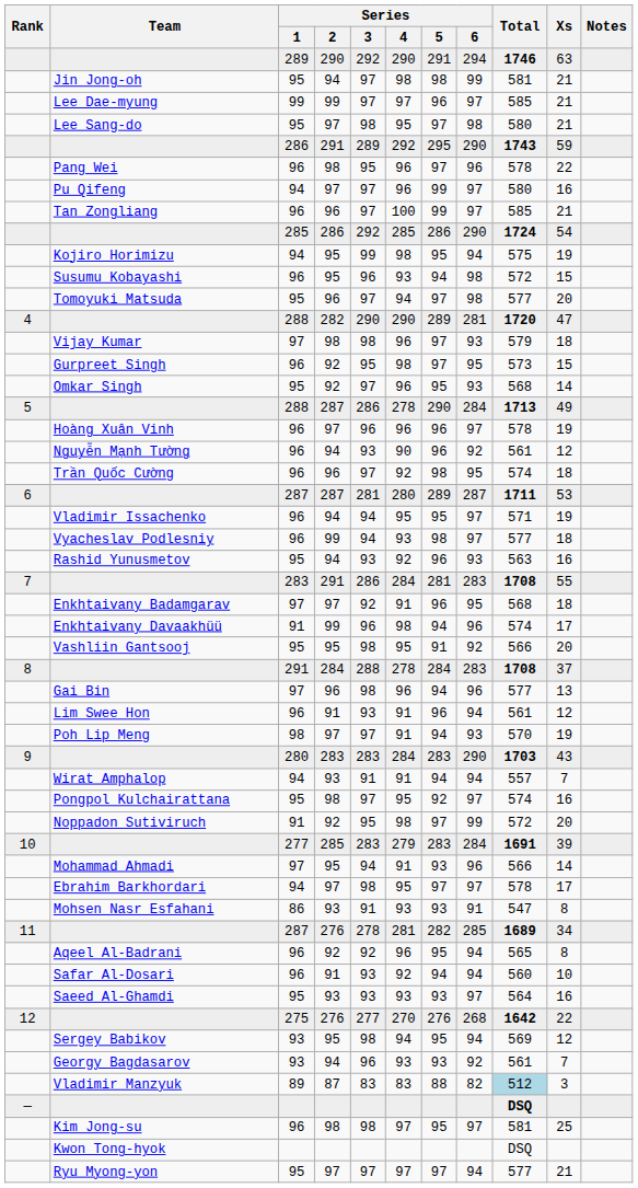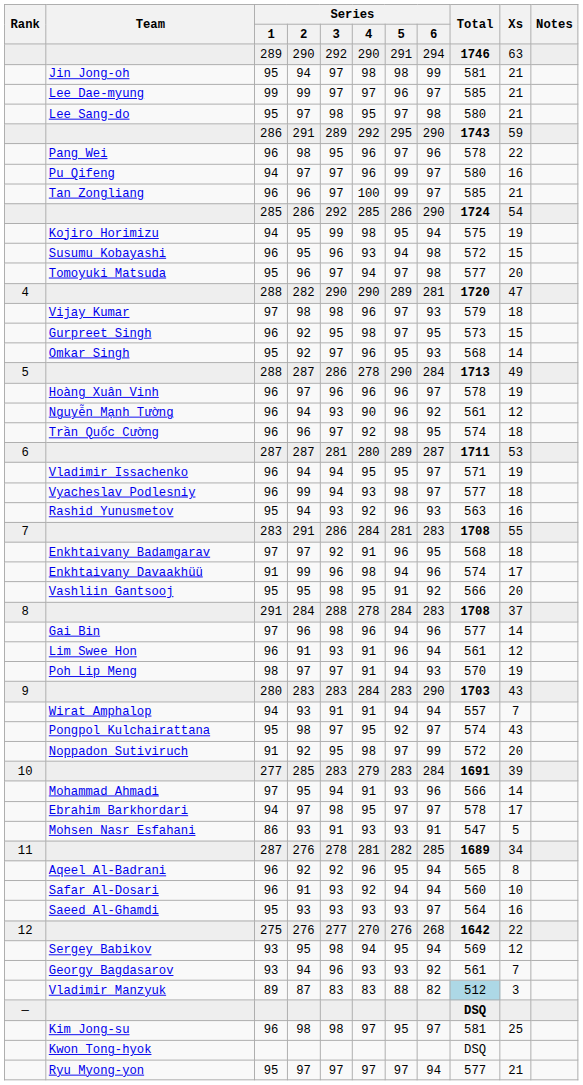 <table class="wikitable" style="text-align:center">
 <tr>
 <th rowspan=2 width=40>Rank</th>
 <th rowspan=2 width=250>Team</th>
 <th colspan=6>Series</th>
 <th rowspan=2 width=50>Total</th>
 <th rowspan=2 width=30>Xs</th>
 <th rowspan=2 width=45>Notes</th>
 </tr>
 <tr>
 <th width=30>1</th>
 <th width=30>2</th>
 <th width=30>3</th>
 <th width=30>4</th>
 <th width=30>5</th>
 <th width=30>6</th>
 </tr>
 <tr bgcolor=eeeeee>
 <td></td>
 <td align=left></td>
 <td>289</td>
 <td>290</td>
 <td>292</td>
 <td>290</td>
 <td>291</td>
 <td>294</td>
 <td><strong>1746</strong></td>
 <td>63</td>
 <td></td>
 </tr>
 <tr>
 <td></td>
 <td align=left><a href='#'>Jin Jong-oh</a></td>
 <td>95</td>
 <td>94</td>
 <td>97</td>
 <td>98</td>
 <td>98</td>
 <td>99</td>
 <td>581</td>
 <td>21</td>
 <td></td>
 </tr>
 <tr>
 <td></td>
 <td align=left><a href='#'>Lee Dae-myung</a></td>
 <td>99</td>
 <td>99</td>
 <td>97</td>
 <td>97</td>
 <td>96</td>
 <td>97</td>
 <td>585</td>
 <td>21</td>
 <td></td>
 </tr>
 <tr>
 <td></td>
 <td align=left><a href='#'>Lee Sang-do</a></td>
 <td>95</td>
 <td>97</td>
 <td>98</td>
 <td>95</td>
 <td>97</td>
 <td>98</td>
 <td>580</td>
 <td>21</td>
 <td></td>
 </tr>
 <tr bgcolor=eeeeee>
 <td></td>
 <td align=left></td>
 <td>286</td>
 <td>291</td>
 <td>289</td>
 <td>292</td>
 <td>295</td>
 <td>290</td>
 <td><strong>1743</strong></td>
 <td>59</td>
 <td></td>
 </tr>
 <tr>
 <td></td>
 <td align=left><a href='#'>Pang Wei</a></td>
 <td>96</td>
 <td>98</td>
 <td>95</td>
 <td>96</td>
 <td>97</td>
 <td>96</td>
 <td>578</td>
 <td>22</td>
 <td></td>
 </tr>
 <tr>
 <td></td>
 <td align=left><a href='#'>Pu Qifeng</a></td>
 <td>94</td>
 <td>97</td>
 <td>97</td>
 <td>96</td>
 <td>99</td>
 <td>97</td>
 <td>580</td>
 <td>16</td>
 <td></td>
 </tr>
 <tr>
 <td></td>
 <td align=left><a href='#'>Tan Zongliang</a></td>
 <td>96</td>
 <td>96</td>
 <td>97</td>
 <td>100</td>
 <td>99</td>
 <td>97</td>
 <td>585</td>
 <td>21</td>
 <td></td>
 </tr>
 <tr bgcolor=eeeeee>
 <td></td>
 <td align=left></td>
 <td>285</td>
 <td>286</td>
 <td>292</td>
 <td>285</td>
 <td>286</td>
 <td>290</td>
 <td><strong>1724</strong></td>
 <td>54</td>
 <td></td>
 </tr>
 <tr>
 <td></td>
 <td align=left><a href='#'>Kojiro Horimizu</a></td>
 <td>94</td>
 <td>95</td>
 <td>99</td>
 <td>98</td>
 <td>95</td>
 <td>94</td>
 <td>575</td>
 <td>19</td>
 <td></td>
 </tr>
 <tr>
 <td></td>
 <td align=left><a href='#'>Susumu Kobayashi</a></td>
 <td>96</td>
 <td>95</td>
 <td>96</td>
 <td>93</td>
 <td>94</td>
 <td>98</td>
 <td>572</td>
 <td>15</td>
 <td></td>
 </tr>
 <tr>
 <td></td>
 <td align=left><a href='#'>Tomoyuki Matsuda</a></td>
 <td>95</td>
 <td>96</td>
 <td>97</td>
 <td>94</td>
 <td>97</td>
 <td>98</td>
 <td>577</td>
 <td>20</td>
 <td></td>
 </tr>
 <tr bgcolor=eeeeee>
 <td>4</td>
 <td align=left></td>
 <td>288</td>
 <td>282</td>
 <td>290</td>
 <td>290</td>
 <td>289</td>
 <td>281</td>
 <td><strong>1720</strong></td>
 <td>47</td>
 <td></td>
 </tr>
 <tr>
 <td></td>
 <td align=left><a href='#'>Vijay Kumar</a></td>
 <td>97</td>
 <td>98</td>
 <td>98</td>
 <td>96</td>
 <td>97</td>
 <td>93</td>
 <td>579</td>
 <td>18</td>
 <td></td>
 </tr>
 <tr>
 <td></td>
 <td align=left><a href='#'>Gurpreet Singh</a></td>
 <td>96</td>
 <td>92</td>
 <td>95</td>
 <td>98</td>
 <td>97</td>
 <td>95</td>
 <td>573</td>
 <td>15</td>
 <td></td>
 </tr>
 <tr>
 <td></td>
 <td align=left><a href='#'>Omkar Singh</a></td>
 <td>95</td>
 <td>92</td>
 <td>97</td>
 <td>96</td>
 <td>95</td>
 <td>93</td>
 <td>568</td>
 <td>14</td>
 <td></td>
 </tr>
 <tr bgcolor=eeeeee>
 <td>5</td>
 <td align=left></td>
 <td>288</td>
 <td>287</td>
 <td>286</td>
 <td>278</td>
 <td>290</td>
 <td>284</td>
 <td><strong>1713</strong></td>
 <td>49</td>
 <td></td>
 </tr>
 <tr>
 <td></td>
 <td align=left><a href='#'>Hoàng Xuân Vinh</a></td>
 <td>96</td>
 <td>97</td>
 <td>96</td>
 <td>96</td>
 <td>96</td>
 <td>97</td>
 <td>578</td>
 <td>19</td>
 <td></td>
 </tr>
 <tr>
 <td></td>
 <td align=left><a href='#'>Nguyễn Mạnh Tường</a></td>
 <td>96</td>
 <td>94</td>
 <td>93</td>
 <td>90</td>
 <td>96</td>
 <td>92</td>
 <td>561</td>
 <td>12</td>
 <td></td>
 </tr>
 <tr>
 <td></td>
 <td align=left><a href='#'>Trần Quốc Cường</a></td>
 <td>96</td>
 <td>96</td>
 <td>97</td>
 <td>92</td>
 <td>98</td>
 <td>95</td>
 <td>574</td>
 <td>18</td>
 <td></td>
 </tr>
 <tr bgcolor=eeeeee>
 <td>6</td>
 <td align=left></td>
 <td>287</td>
 <td>287</td>
 <td>281</td>
 <td>280</td>
 <td>289</td>
 <td>287</td>
 <td><strong>1711</strong></td>
 <td>53</td>
 <td></td>
 </tr>
 <tr>
 <td></td>
 <td align=left><a href='#'>Vladimir Issachenko</a></td>
 <td>96</td>
 <td>94</td>
 <td>94</td>
 <td>95</td>
 <td>95</td>
 <td>97</td>
 <td>571</td>
 <td>19</td>
 <td></td>
 </tr>
 <tr>
 <td></td>
 <td align=left><a href='#'>Vyacheslav Podlesniy</a></td>
 <td>96</td>
 <td>99</td>
 <td>94</td>
 <td>93</td>
 <td>98</td>
 <td>97</td>
 <td>577</td>
 <td>18</td>
 <td></td>
 </tr>
 <tr>
 <td></td>
 <td align=left><a href='#'>Rashid Yunusmetov</a></td>
 <td>95</td>
 <td>94</td>
 <td>93</td>
 <td>92</td>
 <td>96</td>
 <td>93</td>
 <td>563</td>
 <td>16</td>
 <td></td>
 </tr>
 <tr bgcolor=eeeeee>
 <td>7</td>
 <td align=left></td>
 <td>283</td>
 <td>291</td>
 <td>286</td>
 <td>284</td>
 <td>281</td>
 <td>283</td>
 <td><strong>1708</strong></td>
 <td>55</td>
 <td></td>
 </tr>
 <tr>
 <td></td>
 <td align=left><a href='#'>Enkhtaivany Badamgarav</a></td>
 <td>97</td>
 <td>97</td>
 <td>92</td>
 <td>91</td>
 <td>96</td>
 <td>95</td>
 <td>568</td>
 <td>18</td>
 <td></td>
 </tr>
 <tr>
 <td></td>
 <td align=left><a href='#'>Enkhtaivany Davaakhüü</a></td>
 <td>91</td>
 <td>99</td>
 <td>96</td>
 <td>98</td>
 <td>94</td>
 <td>96</td>
 <td>574</td>
 <td>17</td>
 <td></td>
 </tr>
 <tr>
 <td></td>
 <td align=left><a href='#'>Vashliin Gantsooj</a></td>
 <td>95</td>
 <td>95</td>
 <td>98</td>
 <td>95</td>
 <td>91</td>
 <td>92</td>
 <td>566</td>
 <td>20</td>
 <td></td>
 </tr>
 <tr bgcolor=eeeeee>
 <td>8</td>
 <td align=left></td>
 <td>291</td>
 <td>284</td>
 <td>288</td>
 <td>278</td>
 <td>284</td>
 <td>283</td>
 <td><strong>1708</strong></td>
 <td>37</td>
 <td></td>
 </tr>
 <tr>
 <td></td>
 <td align=left><a href='#'>Gai Bin</a></td>
 <td>97</td>
 <td>96</td>
 <td>98</td>
 <td>96</td>
 <td>94</td>
 <td>96</td>
 <td>577</td>
-<td>13</td>
+<td>14</td>
 <td></td>
 </tr>
 <tr>
 <td></td>
 <td align=left><a href='#'>Lim Swee Hon</a></td>
 <td>96</td>
 <td>91</td>
 <td>93</td>
 <td>91</td>
 <td>96</td>
 <td>94</td>
 <td>561</td>
 <td>12</td>
 <td></td>
 </tr>
 <tr>
 <td></td>
 <td align=left><a href='#'>Poh Lip Meng</a></td>
 <td>98</td>
 <td>97</td>
 <td>97</td>
 <td>91</td>
 <td>94</td>
 <td>93</td>
 <td>570</td>
 <td>19</td>
 <td></td>
 </tr>
 <tr bgcolor=eeeeee>
 <td>9</td>
 <td align=left></td>
 <td>280</td>
 <td>283</td>
 <td>283</td>
 <td>284</td>
 <td>283</td>
 <td>290</td>
 <td><strong>1703</strong></td>
 <td>43</td>
 <td></td>
 </tr>
 <tr>
 <td></td>
 <td align=left><a href='#'>Wirat Amphalop</a></td>
 <td>94</td>
 <td>93</td>
 <td>91</td>
 <td>91</td>
 <td>94</td>
 <td>94</td>
 <td>557</td>
 <td>7</td>
 <td></td>
 </tr>
 <tr>
 <td></td>
 <td align=left><a href='#'>Pongpol Kulchairattana</a></td>
 <td>95</td>
 <td>98</td>
 <td>97</td>
 <td>95</td>
 <td>92</td>
 <td>97</td>
 <td>574</td>
-<td>16</td>
+<td>43</td>
 <td></td>
 </tr>
 <tr>
 <td></td>
 <td align=left><a href='#'>Noppadon Sutiviruch</a></td>
 <td>91</td>
 <td>92</td>
 <td>95</td>
 <td>98</td>
 <td>97</td>
 <td>99</td>
 <td>572</td>
 <td>20</td>
 <td></td>
 </tr>
 <tr bgcolor=eeeeee>
 <td>10</td>
 <td align=left></td>
 <td>277</td>
 <td>285</td>
 <td>283</td>
 <td>279</td>
 <td>283</td>
 <td>284</td>
 <td><strong>1691</strong></td>
 <td>39</td>
 <td></td>
 </tr>
 <tr>
 <td></td>
 <td align=left><a href='#'>Mohammad Ahmadi</a></td>
 <td>97</td>
 <td>95</td>
 <td>94</td>
 <td>91</td>
 <td>93</td>
 <td>96</td>
 <td>566</td>
 <td>14</td>
 <td></td>
 </tr>
 <tr>
 <td></td>
 <td align=left><a href='#'>Ebrahim Barkhordari</a></td>
 <td>94</td>
 <td>97</td>
 <td>98</td>
 <td>95</td>
 <td>97</td>
 <td>97</td>
 <td>578</td>
 <td>17</td>
 <td></td>
 </tr>
 <tr>
 <td></td>
 <td align=left><a href='#'>Mohsen Nasr Esfahani</a></td>
 <td>86</td>
 <td>93</td>
 <td>91</td>
 <td>93</td>
 <td>93</td>
 <td>91</td>
 <td>547</td>
-<td>8</td>
+<td>5</td>
 <td></td>
 </tr>
 <tr bgcolor=eeeeee>
 <td>11</td>
 <td align=left></td>
 <td>287</td>
 <td>276</td>
 <td>278</td>
 <td>281</td>
 <td>282</td>
 <td>285</td>
 <td><strong>1689</strong></td>
 <td>34</td>
 <td></td>
 </tr>
 <tr>
 <td></td>
 <td align=left><a href='#'>Aqeel Al-Badrani</a></td>
 <td>96</td>
 <td>92</td>
 <td>92</td>
 <td>96</td>
 <td>95</td>
 <td>94</td>
 <td>565</td>
 <td>8</td>
 <td></td>
 </tr>
 <tr>
 <td></td>
 <td align=left><a href='#'>Safar Al-Dosari</a></td>
 <td>96</td>
 <td>91</td>
 <td>93</td>
 <td>92</td>
 <td>94</td>
 <td>94</td>
 <td>560</td>
 <td>10</td>
 <td></td>
 </tr>
 <tr>
 <td></td>
 <td align=left><a href='#'>Saeed Al-Ghamdi</a></td>
 <td>95</td>
 <td>93</td>
 <td>93</td>
 <td>93</td>
 <td>93</td>
 <td>97</td>
 <td>564</td>
 <td>16</td>
 <td></td>
 </tr>
 <tr bgcolor=eeeeee>
 <td>12</td>
 <td align=left></td>
 <td>275</td>
 <td>276</td>
 <td>277</td>
 <td>270</td>
 <td>276</td>
 <td>268</td>
 <td><strong>1642</strong></td>
 <td>22</td>
 <td></td>
 </tr>
 <tr>
 <td></td>
 <td align=left><a href='#'>Sergey Babikov</a></td>
 <td>93</td>
 <td>95</td>
 <td>98</td>
 <td>94</td>
 <td>95</td>
 <td>94</td>
 <td>569</td>
 <td>12</td>
 <td></td>
 </tr>
 <tr>
 <td></td>
 <td align=left><a href='#'>Georgy Bagdasarov</a></td>
 <td>93</td>
 <td>94</td>
 <td>96</td>
 <td>93</td>
 <td>93</td>
 <td>92</td>
 <td>561</td>
 <td>7</td>
 <td></td>
 </tr>
 <tr>
 <td></td>
 <td align=left><a href='#'>Vladimir Manzyuk</a></td>
 <td>89</td>
 <td>87</td>
 <td>83</td>
 <td>83</td>
 <td>88</td>
 <td>82</td>
 <td style="background: lightblue;">512</td>
 <td>3</td>
 <td></td>
 </tr>
 <tr bgcolor=eeeeee>
 <td>—</td>
 <td align=left></td>
 <td></td>
 <td></td>
 <td></td>
 <td></td>
 <td></td>
 <td></td>
 <td><strong>DSQ</strong></td>
 <td></td>
 <td></td>
 </tr>
 <tr>
 <td></td>
 <td align=left><a href='#'>Kim Jong-su</a></td>
 <td>96</td>
 <td>98</td>
 <td>98</td>
 <td>97</td>
 <td>95</td>
 <td>97</td>
 <td>581</td>
 <td>25</td>
 <td></td>
 </tr>
 <tr>
 <td></td>
 <td align=left><a href='#'>Kwon Tong-hyok</a></td>
 <td></td>
 <td></td>
 <td></td>
 <td></td>
 <td></td>
 <td></td>
 <td>DSQ</td>
 <td></td>
 <td></td>
 </tr>
 <tr>
 <td></td>
 <td align=left><a href='#'>Ryu Myong-yon</a></td>
 <td>95</td>
 <td>97</td>
 <td>97</td>
 <td>97</td>
 <td>97</td>
 <td>94</td>
 <td>577</td>
 <td>21</td>
 <td></td>
 </tr>
 </table>
